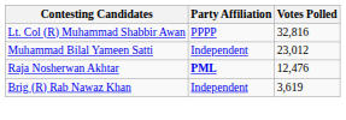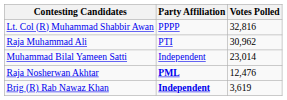 <table class="wikitable sortable">
 <tr>
 <th>Contesting Candidates</th>
 <th>Party Affiliation</th>
 <th>Votes Polled</th>
 </tr>
 <tr>
 <td><a href='#'>Lt. Col (R) Muhammad Shabbir Awan</a></td>
 <td><a href='#'>PPPP</a></td>
 <td>32,816</td>
 </tr>
 <tr>
+<td><a href='#'>Raja Muhammad Ali</a></td>
+<td><a href='#'>PTI</a></td>
+<td>30,962</td>
+</tr>
+<tr>
 <td><a href='#'>Muhammad Bilal Yameen Satti</a></td>
 <td><a href='#'>Independent</a></td>
-<td>23,012</td>
+<td>23,014</td>
 </tr>
 <tr>
 <td><a href='#'>Raja Nosherwan Akhtar</a></td>
 <td><strong><a href='#'>PML</a></strong></td>
 <td>12,476</td>
 </tr>
 <tr>
 <td><a href='#'>Brig (R) Rab Nawaz Khan</a></td>
-<td><a href='#'>Independent</a></td>
+<td><strong><a href='#'>Independent</a></strong></td>
 <td>3,619</td>
 </tr>
 </table>
